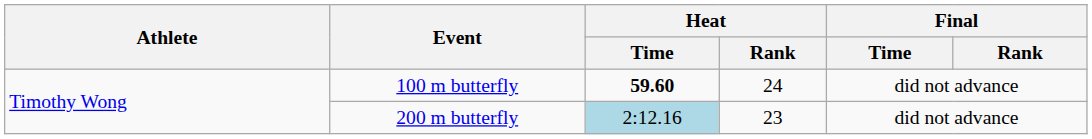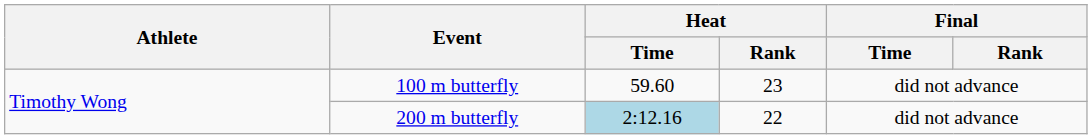 <table class=wikitable style="font-size:95%" width="95%">
 <tr>
 <th rowspan="2">Athlete</th>
 <th rowspan="2">Event</th>
 <th colspan="2">Heat</th>
 <th colspan="2">Final</th>
 </tr>
 <tr>
 <th>Time</th>
 <th>Rank</th>
 <th>Time</th>
 <th>Rank</th>
 </tr>
 <tr>
 <td rowspan=2 width=30%><a href='#'>Timothy Wong</a></td>
 <td align=center><a href='#'>100 m butterfly</a></td>
-<td align=center><strong>59.60</strong></td>
-<td align=center>24</td>
+<td align=center>59.60</td>
+<td align=center>23</td>
 <td colspan=2 align=center>did not advance</td>
 </tr>
 <tr>
 <td align=center><a href='#'>200 m butterfly</a></td>
 <td align=center style="background: lightblue;">2:12.16</td>
-<td align=center>23</td>
+<td align=center>22</td>
 <td colspan=2 align=center>did not advance</td>
 </tr>
 </table>
